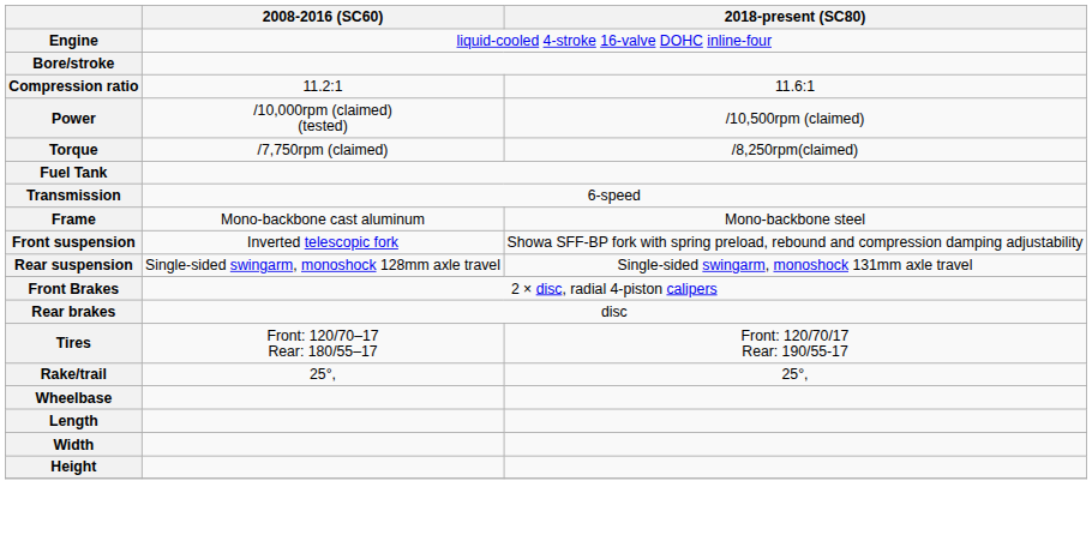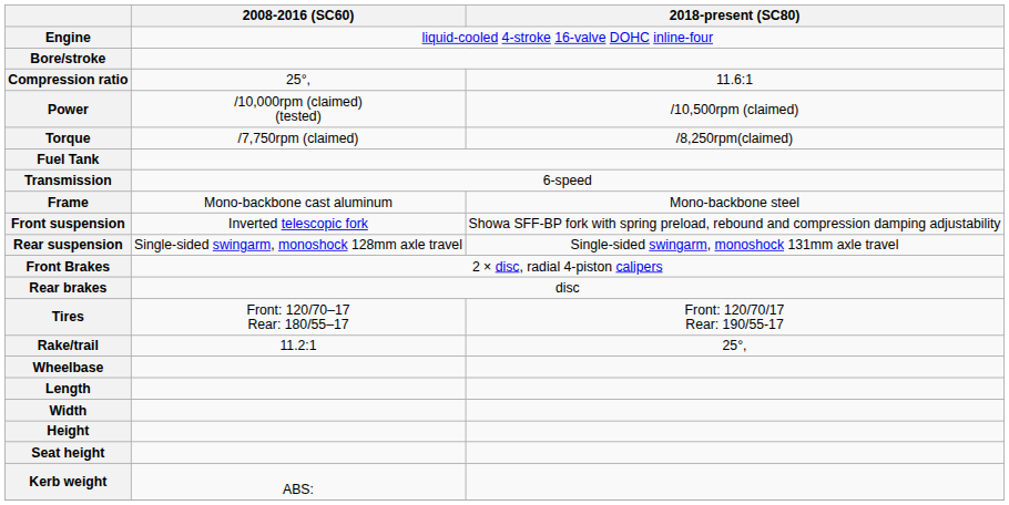 <table class="wikitable" style="text-align:center; font-size: 90%">
 <tr>
 <th></th>
 <th>2008-2016 (SC60)</th>
 <th>2018-present (SC80)</th>
 </tr>
 <tr>
 <th>Engine</th>
 <td colspan= 2> <a href='#'>liquid-cooled</a> <a href='#'>4-stroke</a> <a href='#'>16-valve</a> <a href='#'>DOHC</a> <a href='#'>inline-four</a></td>
 </tr>
 <tr>
 <th>Bore/stroke</th>
 <td colspan = 2></td>
 </tr>
 <tr>
 <th>Compression ratio</th>
-<td>11.2:1</td>
+<td>25°, </td>
 <td>11.6:1</td>
 </tr>
 <tr>
 <th>Power</th>
 <td>/10,000rpm (claimed)<br> (tested)</td>
 <td>/10,500rpm (claimed)</td>
 </tr>
 <tr>
 <th>Torque</th>
 <td>/7,750rpm (claimed)<br></td>
 <td>/8,250rpm(claimed)</td>
 </tr>
 <tr>
 <th>Fuel Tank</th>
 <td colspan=2></td>
 </tr>
 <tr>
 <th>Transmission</th>
 <td colspan=2>6-speed</td>
 </tr>
 <tr>
 <th>Frame</th>
 <td>Mono-backbone cast aluminum</td>
 <td>Mono-backbone steel</td>
 </tr>
 <tr>
 <th>Front suspension</th>
 <td>Inverted  <a href='#'>telescopic fork</a></td>
 <td> Showa SFF-BP fork with spring preload, rebound and compression damping adjustability</td>
 </tr>
 <tr>
 <th>Rear suspension</th>
 <td>Single-sided <a href='#'>swingarm</a>, <a href='#'>monoshock</a> 128mm axle travel</td>
 <td>Single-sided <a href='#'>swingarm</a>, <a href='#'>monoshock</a> 131mm axle travel</td>
 </tr>
 <tr>
 <th>Front Brakes</th>
 <td colspan=2>2 ×  <a href='#'>disc</a>, radial 4-piston <a href='#'>calipers</a></td>
 </tr>
 <tr>
 <th>Rear brakes</th>
 <td colspan=2> disc</td>
 </tr>
 <tr>
 <th>Tires</th>
 <td>Front: 120/70–17<br>Rear: 180/55–17</td>
 <td>Front: 120/70/17<br>Rear: 190/55-17</td>
 </tr>
 <tr>
 <th>Rake/trail</th>
-<td>25°, </td>
+<td>11.2:1</td>
 <td>25°, </td>
 </tr>
 <tr>
 <th>Wheelbase</th>
 <td></td>
 <td></td>
 </tr>
 <tr>
 <th>Length</th>
 <td></td>
 <td></td>
 </tr>
 <tr>
 <th>Width</th>
 <td></td>
 <td></td>
 </tr>
 <tr>
 <th>Height</th>
 <td></td>
 <td></td>
 </tr>
 <tr>
+<th>Seat height</th>
+<td></td>
+<td></td>
+</tr>
+<tr>
+<th>Kerb weight</th>
+<td><br>ABS:</td>
+<td></td>
+</tr>
+<tr>
 </tr>
 </table>
